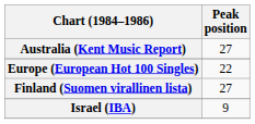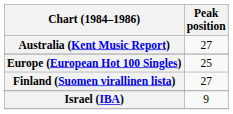 <table class="wikitable sortable plainrowheaders" style="text-align:center">
 <tr>
 <th>Chart (1984–1986)</th>
 <th>Peak<br>position</th>
 </tr>
 <tr>
 <th scope="row">Australia (<a href='#'>Kent Music Report</a>)</th>
 <td>27</td>
 </tr>
 <tr>
 </tr>
 <tr>
 </tr>
 <tr>
 <th scope="row">Europe (<a href='#'>European Hot 100 Singles</a>)</th>
-<td>22</td>
+<td>25</td>
 </tr>
 <tr>
 <th scope="row">Finland (<a href='#'>Suomen virallinen lista</a>)</th>
 <td>27</td>
 </tr>
 <tr>
 </tr>
 <tr>
 </tr>
 <tr>
 <th scope="row">Israel (<a href='#'>IBA</a>)</th>
 <td>9</td>
 </tr>
 <tr>
 </tr>
 <tr>
 </tr>
 <tr>
 </tr>
 <tr>
 </tr>
 <tr>
 </tr>
 </table>
